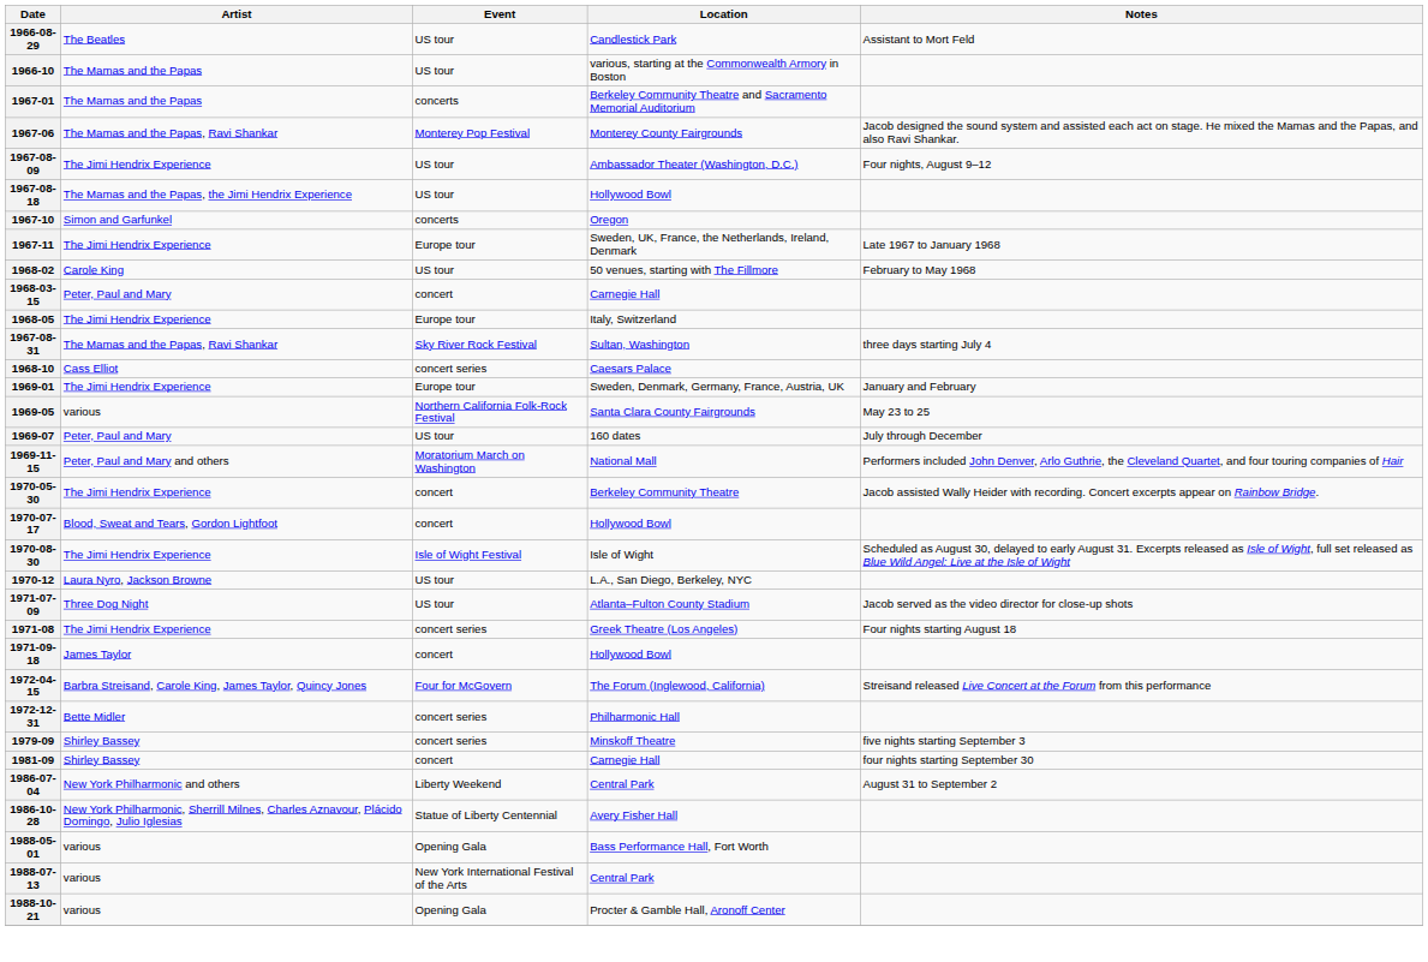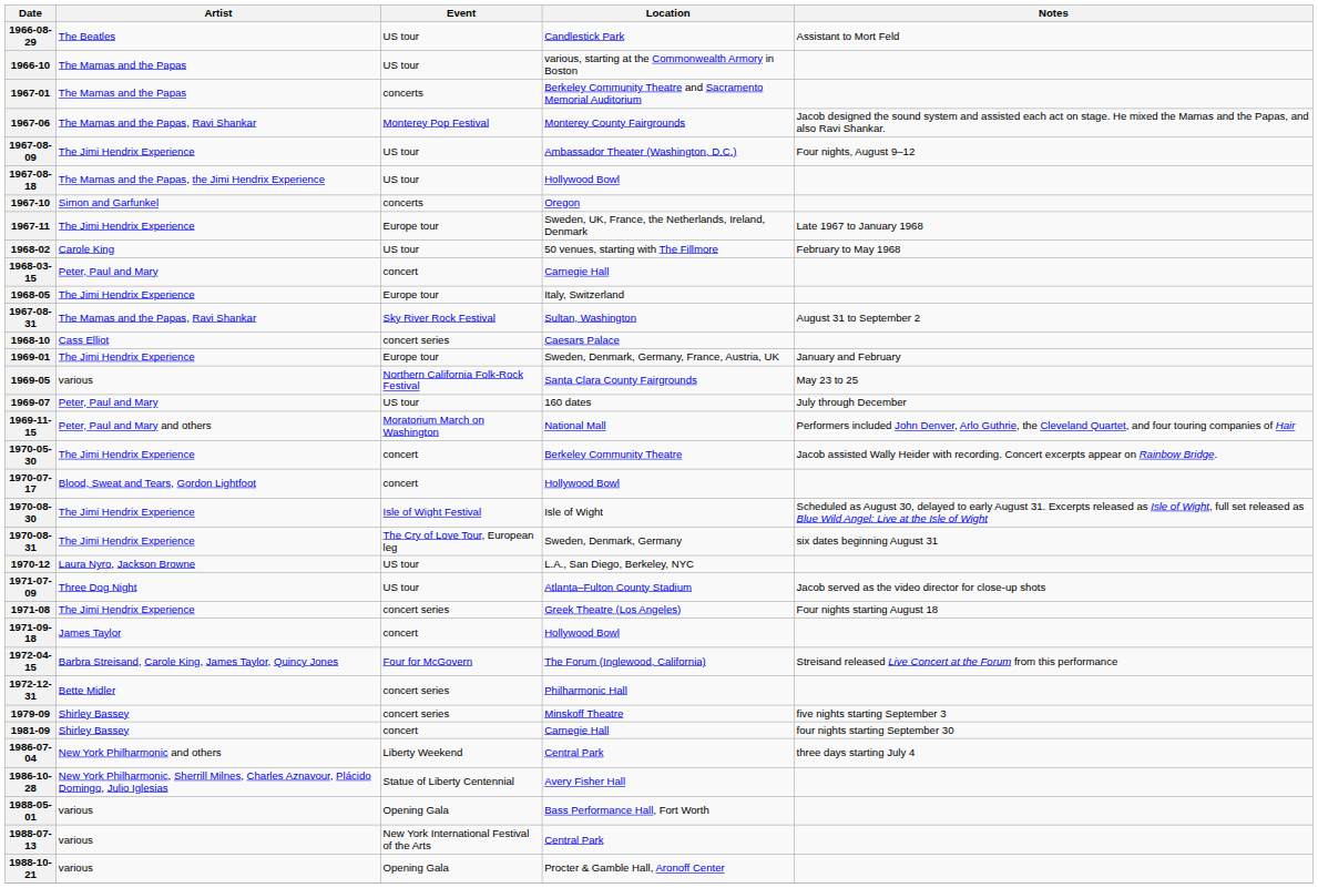 <table class="wikitable sortable plainrowheaders">
 <tr>
 <th scope="col">Date</th>
 <th scope="col">Artist</th>
 <th scope="col">Event</th>
 <th scope="col">Location</th>
 <th scope="col" class="unsortable">Notes</th>
 </tr>
 <tr>
 <th scope="row" align="center">1966-08-29</th>
 <td><a href='#'>The Beatles</a></td>
 <td>US tour</td>
 <td><a href='#'>Candlestick Park</a></td>
 <td>Assistant to Mort Feld</td>
 </tr>
 <tr>
 <th scope="row" align="center">1966-10</th>
 <td><a href='#'>The Mamas and the Papas</a></td>
 <td>US tour</td>
 <td>various, starting at the <a href='#'>Commonwealth Armory</a> in Boston</td>
 <td></td>
 </tr>
 <tr>
 <th scope="row" align="center">1967-01</th>
 <td><a href='#'>The Mamas and the Papas</a></td>
 <td>concerts</td>
 <td><a href='#'>Berkeley Community Theatre</a> and <a href='#'>Sacramento Memorial Auditorium</a></td>
 <td></td>
 </tr>
 <tr>
 <th scope="row" align="center">1967-06</th>
 <td><a href='#'>The Mamas and the Papas</a>, <a href='#'>Ravi Shankar</a></td>
 <td><a href='#'>Monterey Pop Festival</a></td>
 <td><a href='#'>Monterey County Fairgrounds</a></td>
 <td>Jacob designed the sound system and assisted each act on stage. He mixed the Mamas and the Papas, and also Ravi Shankar.</td>
 </tr>
 <tr>
 <th scope="row" align="center">1967-08-09</th>
 <td><a href='#'>The Jimi Hendrix Experience</a></td>
 <td>US tour</td>
 <td><a href='#'>Ambassador Theater (Washington, D.C.)</a></td>
 <td>Four nights, August 9–12</td>
 </tr>
 <tr>
 <th scope="row" align="center">1967-08-18</th>
 <td><a href='#'>The Mamas and the Papas</a>, <a href='#'>the Jimi Hendrix Experience</a></td>
 <td>US tour</td>
 <td><a href='#'>Hollywood Bowl</a></td>
 <td></td>
 </tr>
 <tr>
 <th scope="row" align="center">1967-10</th>
 <td><a href='#'>Simon and Garfunkel</a></td>
 <td>concerts</td>
 <td><a href='#'>Oregon</a></td>
 <td></td>
 </tr>
 <tr>
 <th scope="row" align="center">1967-11</th>
 <td><a href='#'>The Jimi Hendrix Experience</a></td>
 <td>Europe tour</td>
 <td>Sweden, UK, France, the Netherlands, Ireland, Denmark</td>
 <td>Late 1967 to January 1968</td>
 </tr>
 <tr>
 <th scope="row" align="center">1968-02</th>
 <td><a href='#'>Carole King</a></td>
 <td>US tour</td>
 <td>50 venues, starting with <a href='#'>The Fillmore</a></td>
 <td>February to May 1968</td>
 </tr>
 <tr>
 <th scope="row" align="center">1968-03-15</th>
 <td><a href='#'>Peter, Paul and Mary</a></td>
 <td>concert</td>
 <td><a href='#'>Carnegie Hall</a></td>
 <td></td>
 </tr>
 <tr>
 <th scope="row" align="center">1968-05</th>
 <td><a href='#'>The Jimi Hendrix Experience</a></td>
 <td>Europe tour</td>
 <td>Italy, Switzerland</td>
 <td></td>
 </tr>
 <tr>
 <th scope="row" align="center">1967-08-31</th>
 <td><a href='#'>The Mamas and the Papas</a>, <a href='#'>Ravi Shankar</a></td>
 <td><a href='#'>Sky River Rock Festival</a></td>
 <td><a href='#'>Sultan, Washington</a></td>
-<td>three days starting July 4</td>
+<td>August 31 to September 2</td>
 </tr>
 <tr>
 <th scope="row" align="center">1968-10</th>
 <td><a href='#'>Cass Elliot</a></td>
 <td>concert series</td>
 <td><a href='#'>Caesars Palace</a></td>
 <td></td>
 </tr>
 <tr>
 <th scope="row" align="center">1969-01</th>
 <td><a href='#'>The Jimi Hendrix Experience</a></td>
 <td>Europe tour</td>
 <td>Sweden, Denmark, Germany, France, Austria, UK</td>
 <td>January and February</td>
 </tr>
 <tr>
 <th scope="row" align="center">1969-05</th>
 <td>various</td>
 <td><a href='#'>Northern California Folk-Rock Festival</a></td>
 <td><a href='#'>Santa Clara County Fairgrounds</a></td>
 <td>May 23 to 25</td>
 </tr>
 <tr>
 <th scope="row" align="center">1969-07</th>
 <td><a href='#'>Peter, Paul and Mary</a></td>
 <td>US tour</td>
 <td>160 dates</td>
 <td>July through December</td>
 </tr>
 <tr>
 <th scope="row" align="center">1969-11-15</th>
 <td><a href='#'>Peter, Paul and Mary</a> and others</td>
 <td><a href='#'>Moratorium March on Washington</a></td>
 <td><a href='#'>National Mall</a></td>
 <td>Performers included <a href='#'>John Denver</a>, <a href='#'>Arlo Guthrie</a>, the <a href='#'>Cleveland Quartet</a>, and four touring companies of <em><a href='#'>Hair</a></em></td>
 </tr>
 <tr>
 <th scope="row" align="center">1970-05-30</th>
 <td><a href='#'>The Jimi Hendrix Experience</a></td>
 <td>concert</td>
 <td><a href='#'>Berkeley Community Theatre</a></td>
 <td>Jacob assisted Wally Heider with recording. Concert excerpts appear on <a href='#'><em>Rainbow Bridge</em></a>.</td>
 </tr>
 <tr>
 <th scope="row" align="center">1970-07-17</th>
 <td><a href='#'>Blood, Sweat and Tears</a>, <a href='#'>Gordon Lightfoot</a></td>
 <td>concert</td>
 <td><a href='#'>Hollywood Bowl</a></td>
 <td></td>
 </tr>
 <tr>
 <th scope="row" align="center">1970-08-30</th>
 <td><a href='#'>The Jimi Hendrix Experience</a></td>
 <td><a href='#'>Isle of Wight Festival</a></td>
 <td>Isle of Wight</td>
 <td>Scheduled as August 30, delayed to early August 31. Excerpts released as <a href='#'><em>Isle of Wight</em></a>, full set released as <em><a href='#'>Blue Wild Angel: Live at the Isle of Wight</a></em></td>
+</tr>
+<tr>
+<th scope="row" align="center">1970-08-31</th>
+<td><a href='#'>The Jimi Hendrix Experience</a></td>
+<td><a href='#'>The Cry of Love Tour</a>, European leg</td>
+<td>Sweden, Denmark, Germany</td>
+<td>six dates beginning August 31</td>
 </tr>
 <tr>
 <th scope="row" align="center">1970-12</th>
 <td><a href='#'>Laura Nyro</a>, <a href='#'>Jackson Browne</a></td>
 <td>US tour</td>
 <td>L.A., San Diego, Berkeley, NYC</td>
 <td></td>
 </tr>
 <tr>
 <th scope="row" align="center">1971-07-09</th>
 <td><a href='#'>Three Dog Night</a></td>
 <td>US tour</td>
 <td><a href='#'>Atlanta–Fulton County Stadium</a></td>
 <td>Jacob served as the video director for close-up shots</td>
 </tr>
 <tr>
 <th scope="row" align="center">1971-08</th>
 <td><a href='#'>The Jimi Hendrix Experience</a></td>
 <td>concert series</td>
 <td><a href='#'>Greek Theatre (Los Angeles)</a></td>
 <td>Four nights starting August 18</td>
 </tr>
 <tr>
 <th scope="row" align="center">1971-09-18</th>
 <td><a href='#'>James Taylor</a></td>
 <td>concert</td>
 <td><a href='#'>Hollywood Bowl</a></td>
 <td></td>
 </tr>
 <tr>
 <th scope="row" align="center">1972-04-15</th>
 <td><a href='#'>Barbra Streisand</a>, <a href='#'>Carole King</a>, <a href='#'>James Taylor</a>, <a href='#'>Quincy Jones</a></td>
 <td><a href='#'>Four for McGovern</a></td>
 <td><a href='#'>The Forum (Inglewood, California)</a></td>
 <td>Streisand released <em><a href='#'>Live Concert at the Forum</a></em> from this performance</td>
 </tr>
 <tr>
 <th scope="row" align="center">1972-12-31</th>
 <td><a href='#'>Bette Midler</a></td>
 <td>concert series</td>
 <td><a href='#'>Philharmonic Hall</a></td>
 <td></td>
 </tr>
 <tr>
 <th scope="row" align="center">1979-09</th>
 <td><a href='#'>Shirley Bassey</a></td>
 <td>concert series</td>
 <td><a href='#'>Minskoff Theatre</a></td>
 <td>five nights starting September 3</td>
 </tr>
 <tr>
 <th scope="row" align="center">1981-09</th>
 <td><a href='#'>Shirley Bassey</a></td>
 <td>concert</td>
 <td><a href='#'>Carnegie Hall</a></td>
 <td>four nights starting September 30</td>
 </tr>
 <tr>
 <th scope="row" align="center">1986-07-04</th>
 <td><a href='#'>New York Philharmonic</a> and others</td>
 <td>Liberty Weekend</td>
 <td><a href='#'>Central Park</a></td>
-<td>August 31 to September 2</td>
+<td>three days starting July 4</td>
 </tr>
 <tr>
 <th scope="row" align="center">1986-10-28</th>
 <td><a href='#'>New York Philharmonic</a>, <a href='#'>Sherrill Milnes</a>, <a href='#'>Charles Aznavour</a>, <a href='#'>Plácido Domingo</a>, <a href='#'>Julio Iglesias</a></td>
 <td>Statue of Liberty Centennial</td>
 <td><a href='#'>Avery Fisher Hall</a></td>
 <td></td>
 </tr>
 <tr>
 <th scope="row" align="center">1988-05-01</th>
 <td>various</td>
 <td>Opening Gala</td>
 <td><a href='#'>Bass Performance Hall</a>, Fort Worth</td>
 <td></td>
 </tr>
 <tr>
 <th scope="row" align="center">1988-07-13</th>
 <td>various</td>
 <td>New York International Festival of the Arts</td>
 <td><a href='#'>Central Park</a></td>
 <td></td>
 </tr>
 <tr>
 <th scope="row" align="center">1988-10-21</th>
 <td>various</td>
 <td>Opening Gala</td>
 <td>Procter & Gamble Hall, <a href='#'>Aronoff Center</a></td>
 <td></td>
 </tr>
 <tr>
 </tr>
 </table>
